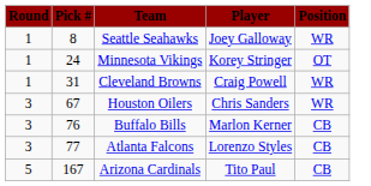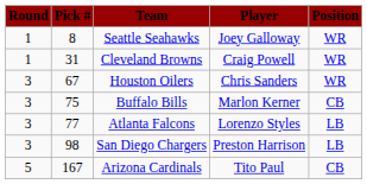 <table class="wikitable" style="text-align:center">
 <tr style="background:#900;">
 <td><strong><span>Round</span></strong></td>
 <td><strong><span>Pick #</span></strong></td>
 <td><strong><span>Team</span></strong></td>
 <td><strong><span>Player</span></strong></td>
 <td><strong><span>Position</span></strong></td>
 </tr>
 <tr>
 <td>1</td>
 <td align=center>8</td>
 <td><a href='#'>Seattle Seahawks</a></td>
 <td><a href='#'>Joey Galloway</a></td>
 <td><a href='#'>WR</a></td>
 </tr>
 <tr>
 <td>1</td>
-<td align=center>24</td>
-<td><a href='#'>Minnesota Vikings</a></td>
-<td><a href='#'>Korey Stringer</a></td>
-<td><a href='#'>OT</a></td>
-</tr>
-<tr>
-<td>1</td>
 <td align=center>31</td>
 <td><a href='#'>Cleveland Browns</a></td>
 <td><a href='#'>Craig Powell</a></td>
 <td><a href='#'>WR</a></td>
 </tr>
 <tr>
 <td>3</td>
 <td align=center>67</td>
 <td><a href='#'>Houston Oilers</a></td>
 <td><a href='#'>Chris Sanders</a></td>
 <td><a href='#'>WR</a></td>
 </tr>
 <tr>
 <td>3</td>
-<td align=center>76</td>
+<td align=center>75</td>
 <td><a href='#'>Buffalo Bills</a></td>
 <td><a href='#'>Marlon Kerner</a></td>
 <td><a href='#'>CB</a></td>
 </tr>
 <tr>
 <td>3</td>
 <td align=center>77</td>
 <td><a href='#'>Atlanta Falcons</a></td>
 <td><a href='#'>Lorenzo Styles</a></td>
-<td><a href='#'>CB</a></td>
+<td><a href='#'>LB</a></td>
+</tr>
+<tr>
+<td>3</td>
+<td align=center>98</td>
+<td><a href='#'>San Diego Chargers</a></td>
+<td><a href='#'>Preston Harrison</a></td>
+<td><a href='#'>LB</a></td>
 </tr>
 <tr>
 <td>5</td>
 <td align=center>167</td>
 <td><a href='#'>Arizona Cardinals</a></td>
 <td><a href='#'>Tito Paul</a></td>
 <td><a href='#'>CB</a></td>
 </tr>
 </table>
